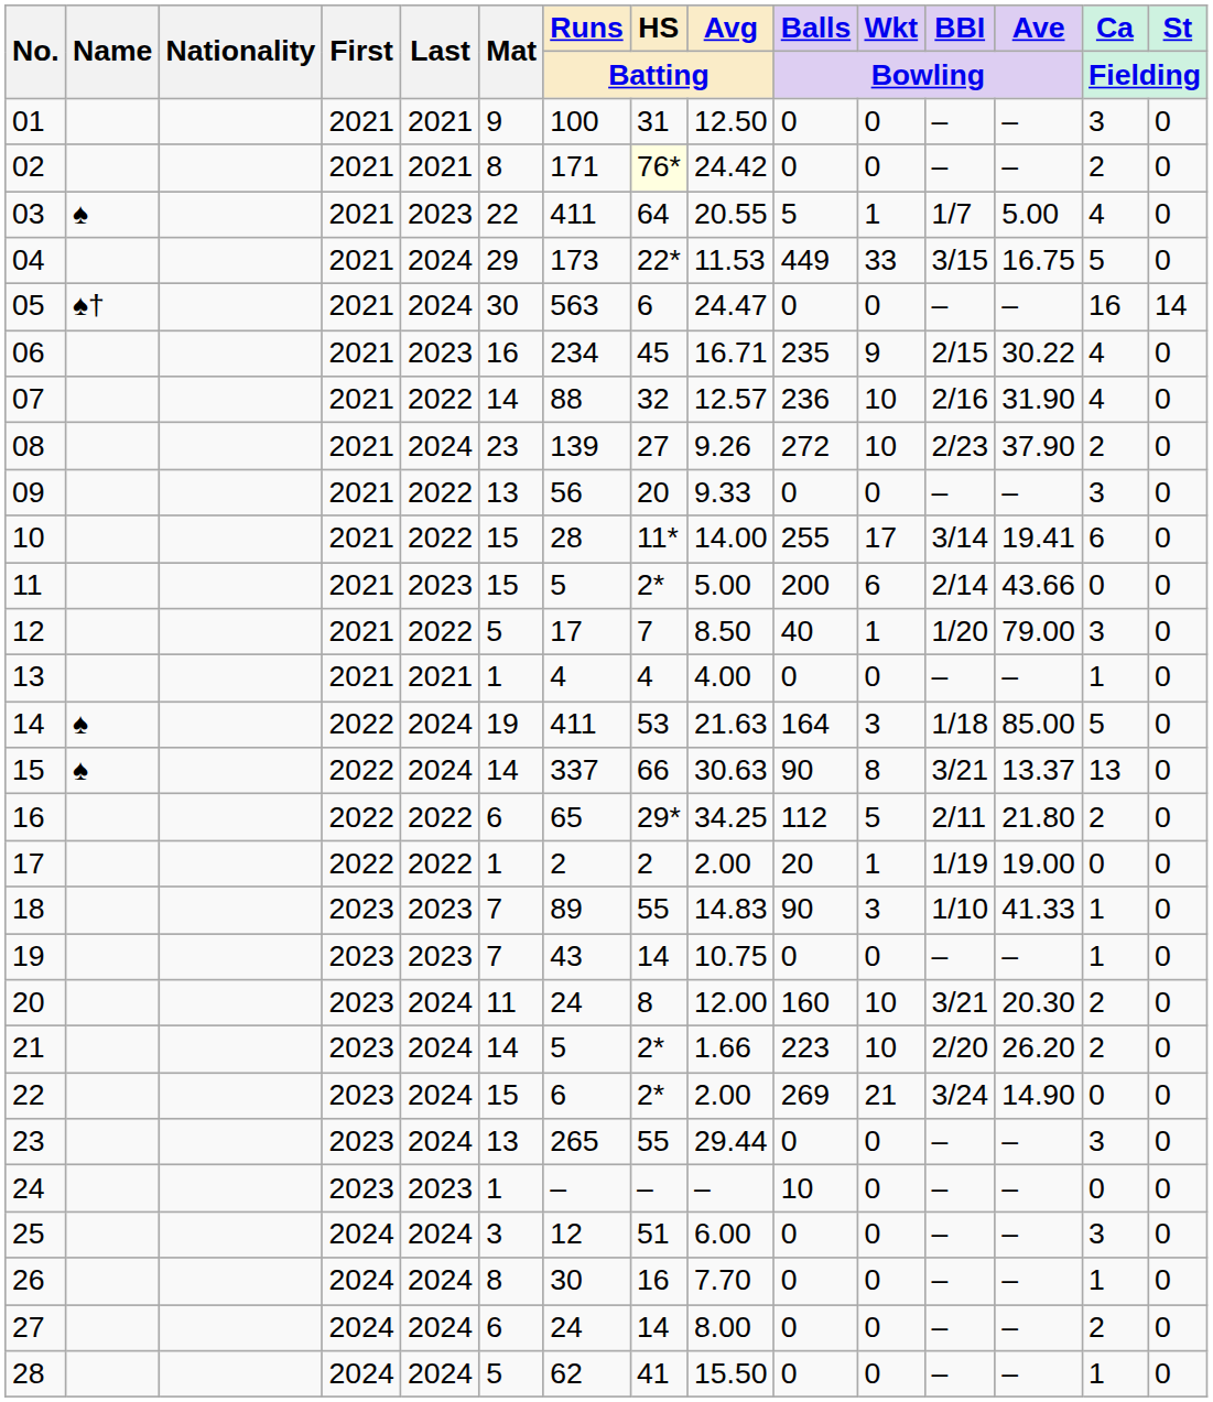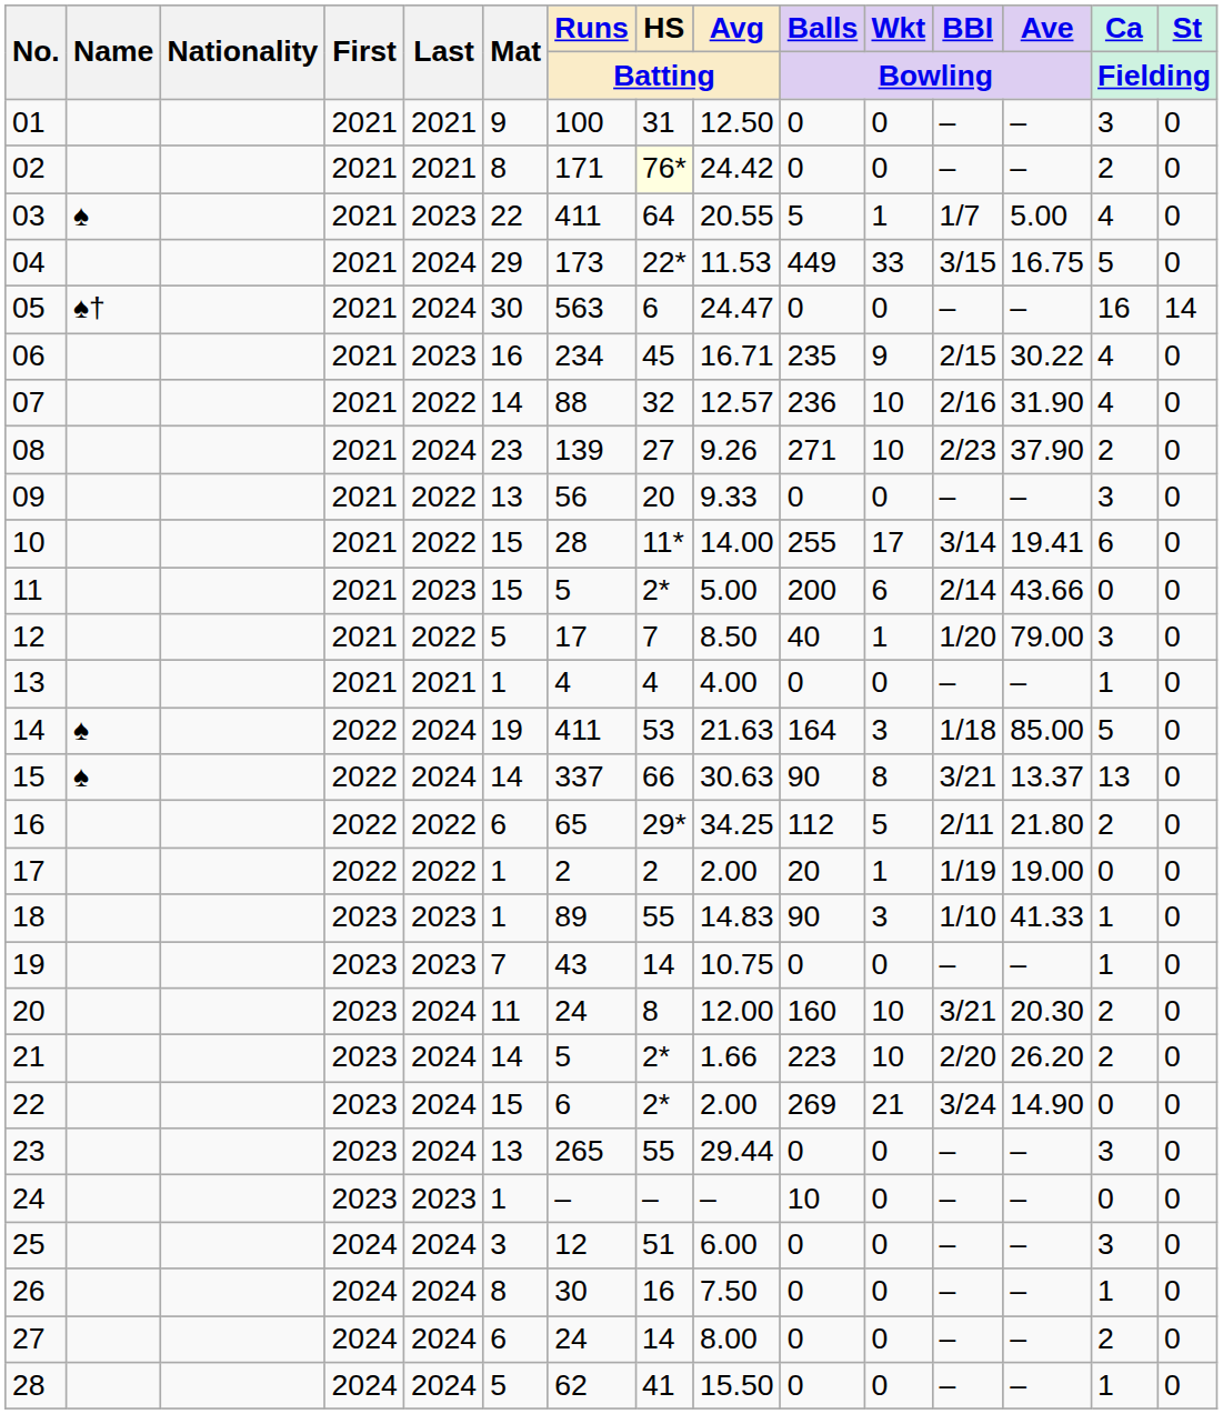 <table class="wikitable sortable">
 <tr align="center">
 <th rowspan="2">No.</th>
 <th rowspan="2">Name</th>
 <th rowspan="2">Nationality</th>
 <th rowspan="2">First</th>
 <th rowspan="2">Last</th>
 <th rowspan="2">Mat</th>
 <th style="background:#faecc8"><a href='#'>Runs</a></th>
 <th style="background:#faecc8">HS</th>
 <th style="background:#faecc8"><a href='#'>Avg</a></th>
 <th style="background:#ddcef2"><a href='#'>Balls</a></th>
 <th style="background:#ddcef2"><a href='#'>Wkt</a></th>
 <th style="background:#ddcef2"><a href='#'>BBI</a></th>
 <th style="background:#ddcef2"><a href='#'>Ave</a></th>
 <th style="background:#cef2e0"><a href='#'>Ca</a></th>
 <th style="background:#cef2e0"><a href='#'>St</a></th>
 </tr>
 <tr class="unsortable">
 <th colspan=3 style="background:#faecc8"><a href='#'>Batting</a></th>
 <th colspan=4 style="background:#ddcef2"><a href='#'>Bowling</a></th>
 <th colspan=2 style="background:#cef2e0"><a href='#'>Fielding</a></th>
 </tr>
 <tr>
 <td><span>0</span>1</td>
 <td><strong></strong></td>
 <td></td>
 <td>2021</td>
 <td>2021</td>
 <td>9</td>
 <td>100</td>
 <td>31</td>
 <td>12.50</td>
 <td>0</td>
 <td>0</td>
 <td>–</td>
 <td>–</td>
 <td>3</td>
 <td>0</td>
 </tr>
 <tr>
 <td><span>0</span>2</td>
 <td><strong></strong></td>
 <td></td>
 <td>2021</td>
 <td>2021</td>
 <td>8</td>
 <td>171</td>
 <td style="background: lightyellow;">76*</td>
 <td>24.42</td>
 <td>0</td>
 <td>0</td>
 <td>–</td>
 <td>–</td>
 <td>2</td>
 <td>0</td>
 </tr>
 <tr>
 <td><span>0</span>3</td>
 <td> ♠</td>
 <td></td>
 <td>2021</td>
 <td>2023</td>
 <td>22</td>
 <td>411</td>
 <td>64</td>
 <td>20.55</td>
 <td>5</td>
 <td>1</td>
 <td>1/7</td>
 <td>5.00</td>
 <td>4</td>
 <td>0</td>
 </tr>
 <tr>
 <td><span>0</span>4</td>
 <td></td>
 <td></td>
 <td>2021</td>
 <td>2024</td>
 <td>29</td>
 <td>173</td>
 <td>22*</td>
 <td>11.53</td>
 <td>449</td>
 <td>33</td>
 <td>3/15</td>
 <td>16.75</td>
 <td>5</td>
 <td>0</td>
 </tr>
 <tr>
 <td><span>0</span>5</td>
 <td> ♠†</td>
 <td></td>
 <td>2021</td>
 <td>2024</td>
 <td>30</td>
 <td>563</td>
 <td>6</td>
 <td>24.47</td>
 <td>0</td>
 <td>0</td>
 <td>–</td>
 <td>–</td>
 <td>16</td>
 <td>14</td>
 </tr>
 <tr>
 <td><span>0</span>6</td>
 <td><strong></strong></td>
 <td></td>
 <td>2021</td>
 <td>2023</td>
 <td>16</td>
 <td>234</td>
 <td>45</td>
 <td>16.71</td>
 <td>235</td>
 <td>9</td>
 <td>2/15</td>
 <td>30.22</td>
 <td>4</td>
 <td>0</td>
 </tr>
 <tr>
 <td><span>0</span>7</td>
 <td></td>
 <td></td>
 <td>2021</td>
 <td>2022</td>
 <td>14</td>
 <td>88</td>
 <td>32</td>
 <td>12.57</td>
 <td>236</td>
 <td>10</td>
 <td>2/16</td>
 <td>31.90</td>
 <td>4</td>
 <td>0</td>
 </tr>
 <tr>
 <td><span>0</span>8</td>
 <td></td>
 <td></td>
 <td>2021</td>
 <td>2024</td>
 <td>23</td>
 <td>139</td>
 <td>27</td>
 <td>9.26</td>
-<td>272</td>
+<td>271</td>
 <td>10</td>
 <td>2/23</td>
 <td>37.90</td>
 <td>2</td>
 <td>0</td>
 </tr>
 <tr>
 <td><span>0</span>9</td>
 <td></td>
 <td></td>
 <td>2021</td>
 <td>2022</td>
 <td>13</td>
 <td>56</td>
 <td>20</td>
 <td>9.33</td>
 <td>0</td>
 <td>0</td>
 <td>–</td>
 <td>–</td>
 <td>3</td>
 <td>0</td>
 </tr>
 <tr>
 <td>10</td>
 <td></td>
 <td></td>
 <td>2021</td>
 <td>2022</td>
 <td>15</td>
 <td>28</td>
 <td>11*</td>
 <td>14.00</td>
 <td>255</td>
 <td>17</td>
 <td>3/14</td>
 <td>19.41</td>
 <td>6</td>
 <td>0</td>
 </tr>
 <tr>
 <td>11</td>
 <td></td>
 <td></td>
 <td>2021</td>
 <td>2023</td>
 <td>15</td>
 <td>5</td>
 <td>2*</td>
 <td>5.00</td>
 <td>200</td>
 <td>6</td>
 <td>2/14</td>
 <td>43.66</td>
 <td>0</td>
 <td>0</td>
 </tr>
 <tr>
 <td>12</td>
 <td></td>
 <td></td>
 <td>2021</td>
 <td>2022</td>
 <td>5</td>
 <td>17</td>
 <td>7</td>
 <td>8.50</td>
 <td>40</td>
 <td>1</td>
 <td>1/20</td>
 <td>79.00</td>
 <td>3</td>
 <td>0</td>
 </tr>
 <tr>
 <td>13</td>
 <td></td>
 <td></td>
 <td>2021</td>
 <td>2021</td>
 <td>1</td>
 <td>4</td>
 <td>4</td>
 <td>4.00</td>
 <td>0</td>
 <td>0</td>
 <td>–</td>
 <td>–</td>
 <td>1</td>
 <td>0</td>
 </tr>
 <tr>
 <td>14</td>
 <td><strong></strong> ♠</td>
 <td></td>
 <td>2022</td>
 <td>2024</td>
 <td>19</td>
 <td>411</td>
 <td>53</td>
 <td>21.63</td>
 <td>164</td>
 <td>3</td>
 <td>1/18</td>
 <td>85.00</td>
 <td>5</td>
 <td>0</td>
 </tr>
 <tr>
 <td>15</td>
 <td><strong></strong> ♠</td>
 <td></td>
 <td>2022</td>
 <td>2024</td>
 <td>14</td>
 <td>337</td>
 <td>66</td>
 <td>30.63</td>
 <td>90</td>
 <td>8</td>
 <td>3/21</td>
 <td>13.37</td>
 <td>13</td>
 <td>0</td>
 </tr>
 <tr>
 <td>16</td>
 <td><strong></strong></td>
 <td></td>
 <td>2022</td>
 <td>2022</td>
 <td>6</td>
 <td>65</td>
 <td>29*</td>
 <td>34.25</td>
 <td>112</td>
 <td>5</td>
 <td>2/11</td>
 <td>21.80</td>
 <td>2</td>
 <td>0</td>
 </tr>
 <tr>
 <td>17</td>
 <td></td>
 <td></td>
 <td>2022</td>
 <td>2022</td>
 <td>1</td>
 <td>2</td>
 <td>2</td>
 <td>2.00</td>
 <td>20</td>
 <td>1</td>
 <td>1/19</td>
 <td>19.00</td>
 <td>0</td>
 <td>0</td>
 </tr>
 <tr>
 <td>18</td>
 <td><strong></strong></td>
 <td></td>
 <td>2023</td>
 <td>2023</td>
-<td>7</td>
+<td>1</td>
 <td>89</td>
 <td>55</td>
 <td>14.83</td>
 <td>90</td>
 <td>3</td>
 <td>1/10</td>
 <td>41.33</td>
 <td>1</td>
 <td>0</td>
 </tr>
 <tr>
 <td>19</td>
 <td></td>
 <td></td>
 <td>2023</td>
 <td>2023</td>
 <td>7</td>
 <td>43</td>
 <td>14</td>
 <td>10.75</td>
 <td>0</td>
 <td>0</td>
 <td>–</td>
 <td>–</td>
 <td>1</td>
 <td>0</td>
 </tr>
 <tr>
 <td>20</td>
 <td></td>
 <td></td>
 <td>2023</td>
 <td>2024</td>
 <td>11</td>
 <td>24</td>
 <td>8</td>
 <td>12.00</td>
 <td>160</td>
 <td>10</td>
 <td>3/21</td>
 <td>20.30</td>
 <td>2</td>
 <td>0</td>
 </tr>
 <tr>
 <td>21</td>
 <td></td>
 <td></td>
 <td>2023</td>
 <td>2024</td>
 <td>14</td>
 <td>5</td>
 <td>2*</td>
 <td>1.66</td>
 <td>223</td>
 <td>10</td>
 <td>2/20</td>
 <td>26.20</td>
 <td>2</td>
 <td>0</td>
 </tr>
 <tr>
 <td>22</td>
 <td></td>
 <td></td>
 <td>2023</td>
 <td>2024</td>
 <td>15</td>
 <td>6</td>
 <td>2*</td>
 <td>2.00</td>
 <td>269</td>
 <td>21</td>
 <td>3/24</td>
 <td>14.90</td>
 <td>0</td>
 <td>0</td>
 </tr>
 <tr>
 <td>23</td>
 <td></td>
 <td></td>
 <td>2023</td>
 <td>2024</td>
 <td>13</td>
 <td>265</td>
 <td>55</td>
 <td>29.44</td>
 <td>0</td>
 <td>0</td>
 <td>–</td>
 <td>–</td>
 <td>3</td>
 <td>0</td>
 </tr>
 <tr>
 <td>24</td>
 <td></td>
 <td></td>
 <td>2023</td>
 <td>2023</td>
 <td>1</td>
 <td>–</td>
 <td>–</td>
 <td>–</td>
 <td>10</td>
 <td>0</td>
 <td>–</td>
 <td>–</td>
 <td>0</td>
 <td>0</td>
 </tr>
 <tr>
 <td>25</td>
 <td><strong></strong></td>
 <td></td>
 <td>2024</td>
 <td>2024</td>
 <td>3</td>
 <td>12</td>
 <td>51</td>
 <td>6.00</td>
 <td>0</td>
 <td>0</td>
 <td>–</td>
 <td>–</td>
 <td>3</td>
 <td>0</td>
 </tr>
 <tr>
 <td>26</td>
 <td></td>
 <td></td>
 <td>2024</td>
 <td>2024</td>
 <td>8</td>
 <td>30</td>
 <td>16</td>
-<td>7.70</td>
+<td>7.50</td>
 <td>0</td>
 <td>0</td>
 <td>–</td>
 <td>–</td>
 <td>1</td>
 <td>0</td>
 </tr>
 <tr>
 <td>27</td>
 <td></td>
 <td></td>
 <td>2024</td>
 <td>2024</td>
 <td>6</td>
 <td>24</td>
 <td>14</td>
 <td>8.00</td>
 <td>0</td>
 <td>0</td>
 <td>–</td>
 <td>–</td>
 <td>2</td>
 <td>0</td>
 </tr>
 <tr>
 <td>28</td>
 <td><strong></strong></td>
 <td></td>
 <td>2024</td>
 <td>2024</td>
 <td>5</td>
 <td>62</td>
 <td>41</td>
 <td>15.50</td>
 <td>0</td>
 <td>0</td>
 <td>–</td>
 <td>–</td>
 <td>1</td>
 <td>0</td>
 </tr>
 </table>
